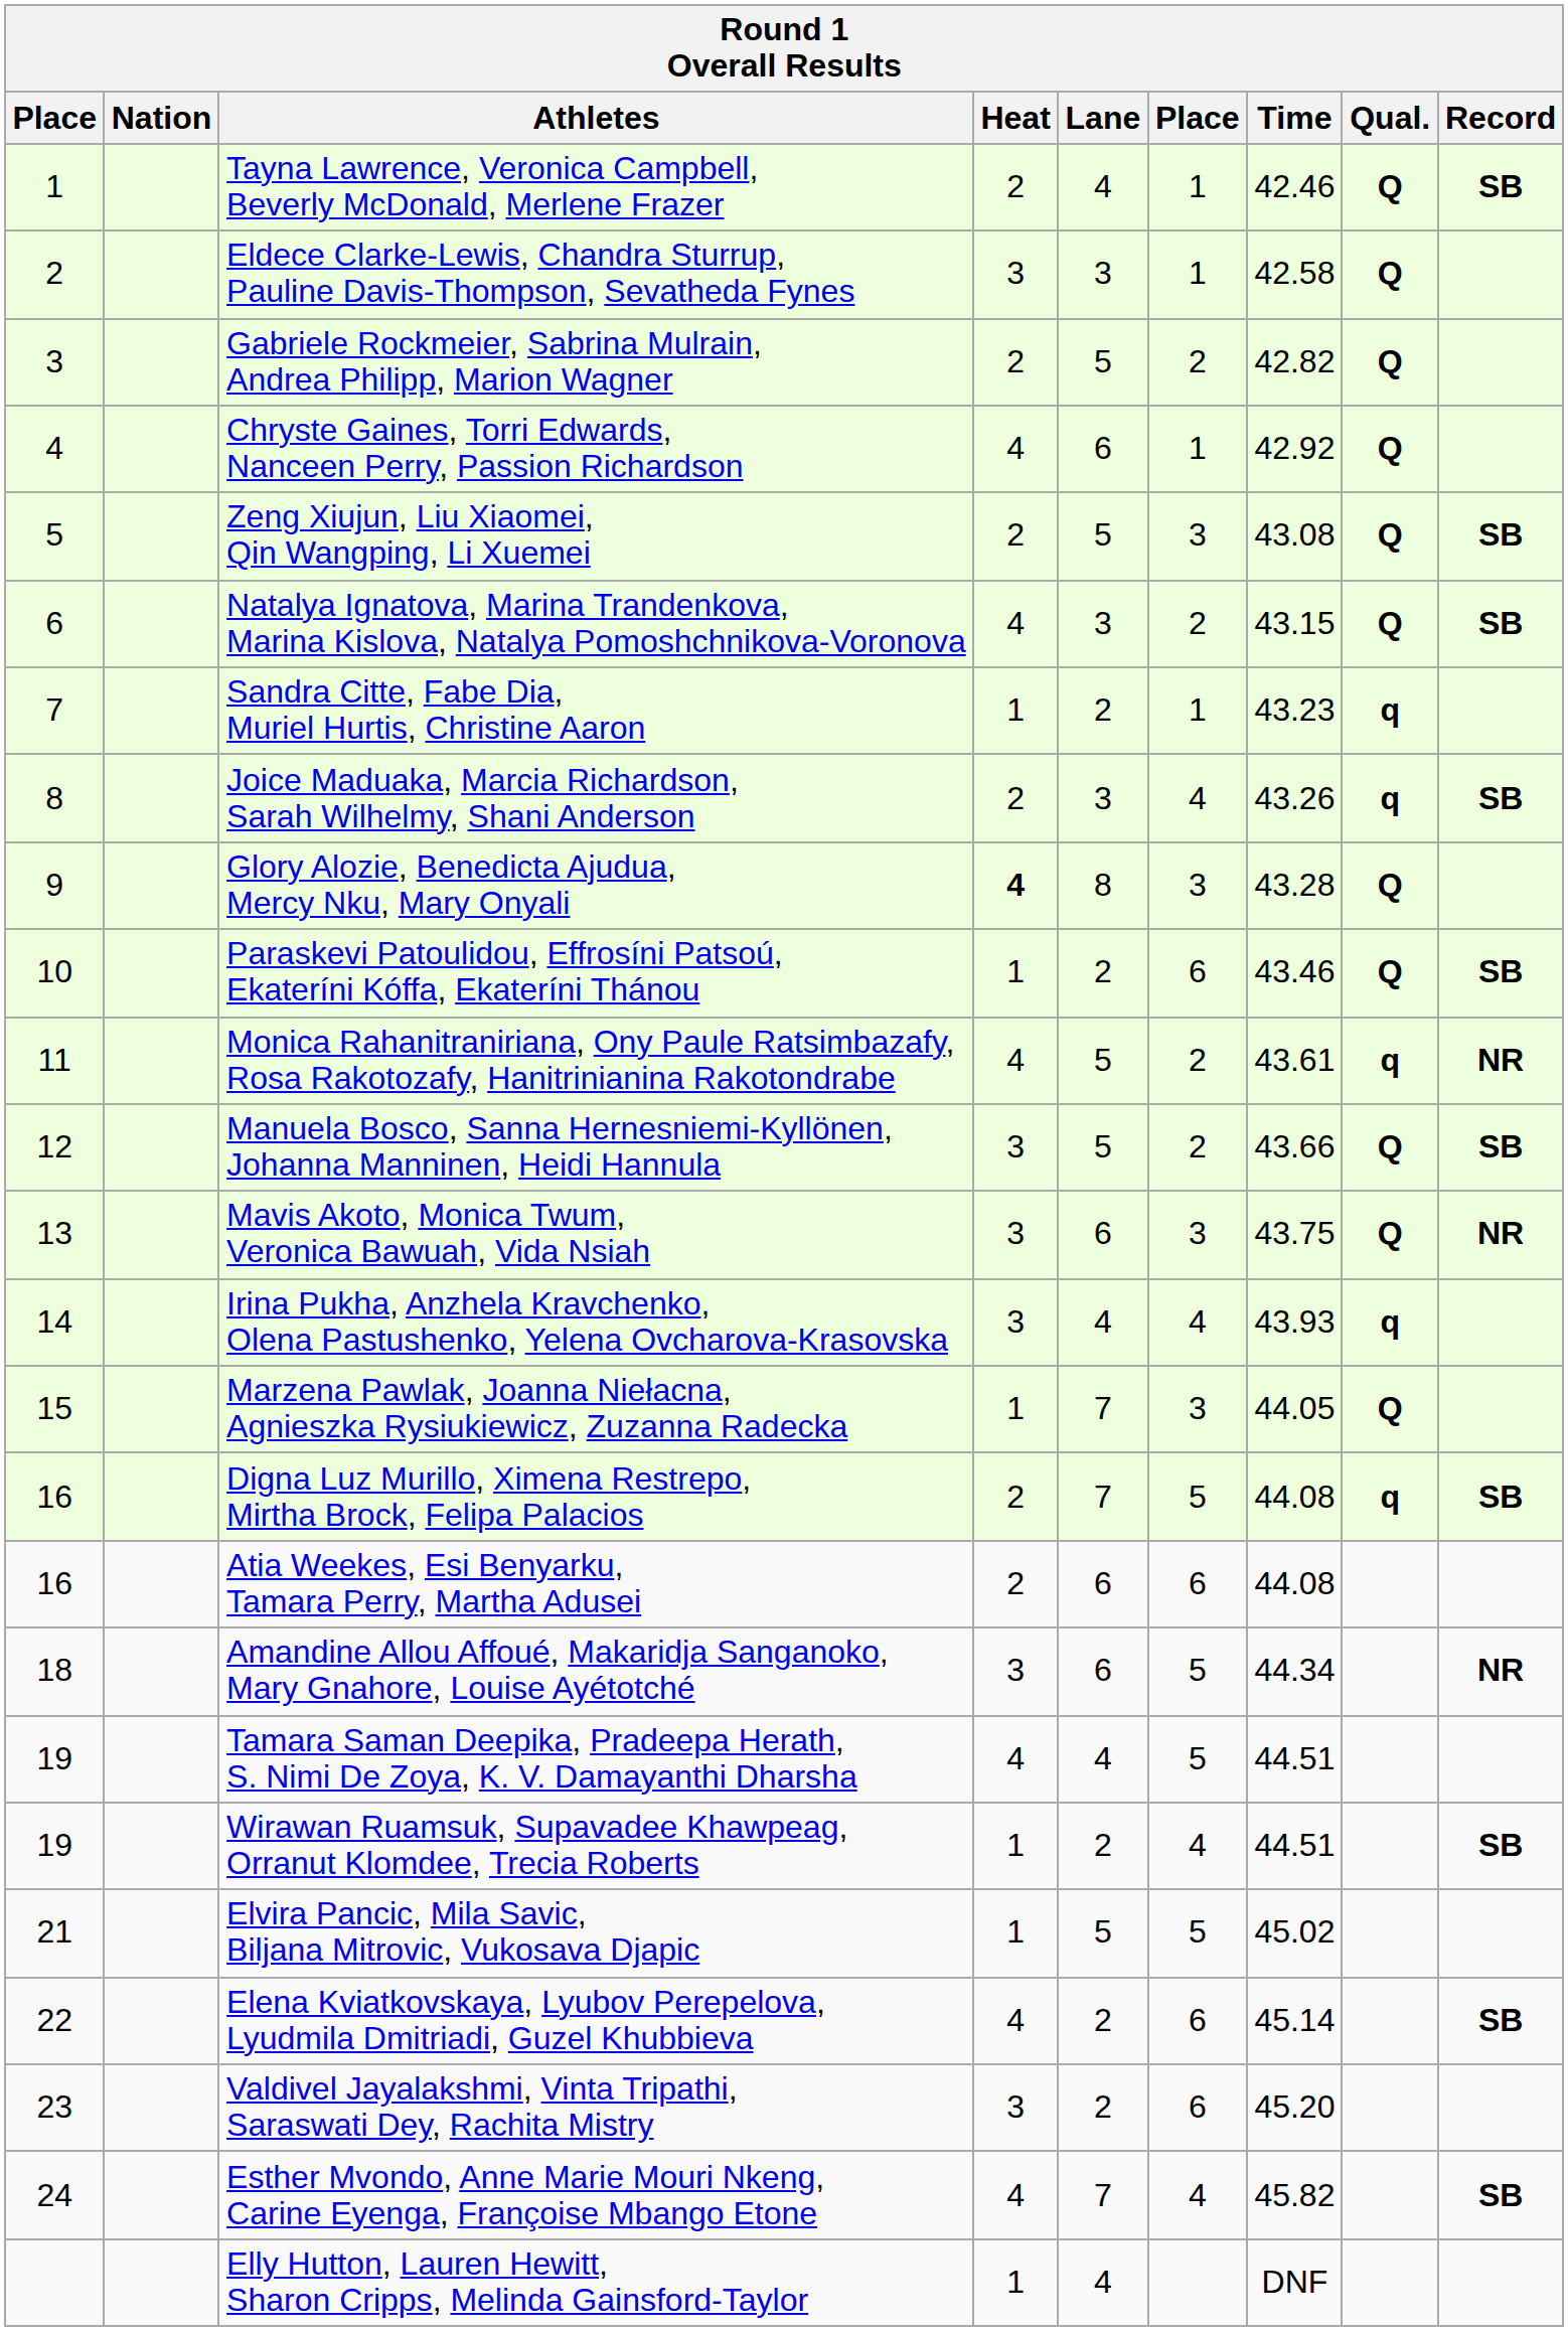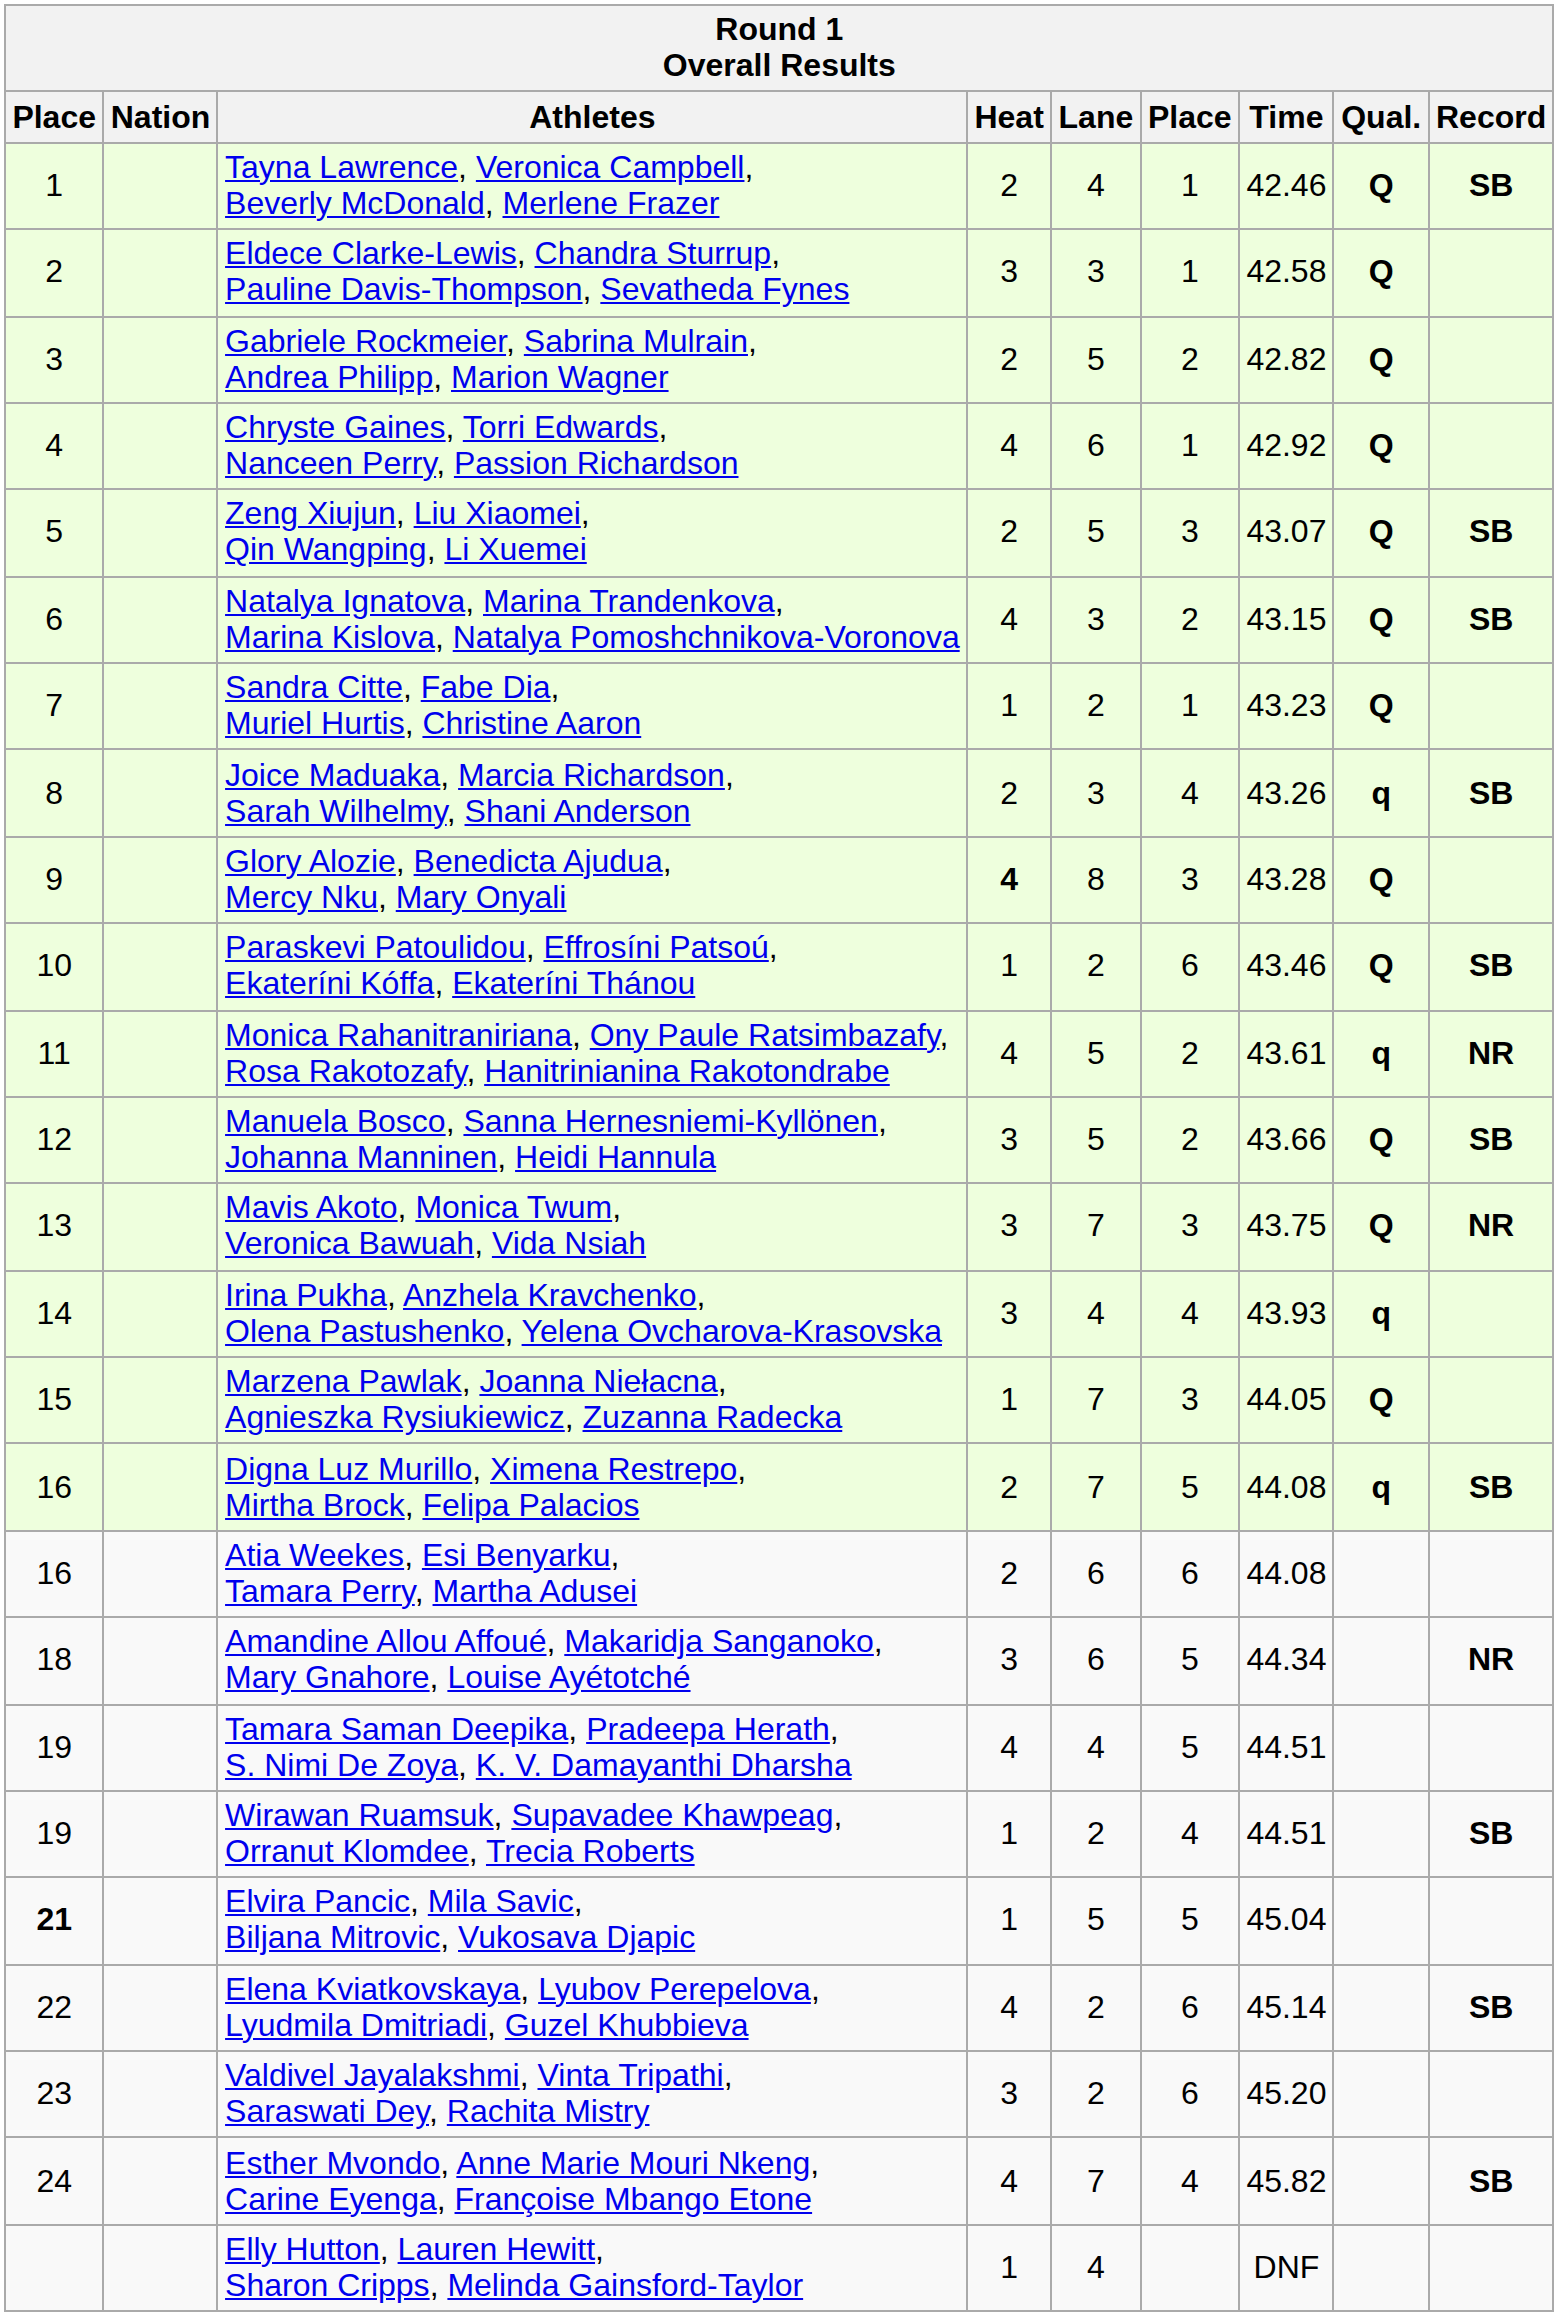 <table class="wikitable sortable">
 <tr>
 <th colspan=9>Round 1 <br> Overall Results</th>
 </tr>
 <tr>
 <th>Place</th>
 <th>Nation</th>
 <th>Athletes</th>
 <th>Heat</th>
 <th>Lane</th>
 <th>Place</th>
 <th>Time</th>
 <th>Qual.</th>
 <th>Record</th>
 </tr>
 <tr bgcolor = "eeffdd">
 <td align=center>1</td>
 <td align=left></td>
 <td align=left><a href='#'>Tayna Lawrence</a>, <a href='#'>Veronica Campbell</a>,<br><a href='#'>Beverly McDonald</a>, <a href='#'>Merlene Frazer</a></td>
 <td align=center>2</td>
 <td align=center>4</td>
 <td align=center>1</td>
 <td align=center>42.46</td>
 <td align=center><strong>Q</strong></td>
 <td align=center><strong>SB</strong></td>
 </tr>
 <tr bgcolor = "eeffdd">
 <td align=center>2</td>
 <td align=left></td>
 <td align=left><a href='#'>Eldece Clarke-Lewis</a>, <a href='#'>Chandra Sturrup</a>,<br><a href='#'>Pauline Davis-Thompson</a>, <a href='#'>Sevatheda Fynes</a></td>
 <td align=center>3</td>
 <td align=center>3</td>
 <td align=center>1</td>
 <td align=center>42.58</td>
 <td align=center><strong>Q</strong></td>
 <td align=center></td>
 </tr>
 <tr bgcolor = "eeffdd">
 <td align=center>3</td>
 <td align=left></td>
 <td align=left><a href='#'>Gabriele Rockmeier</a>, <a href='#'>Sabrina Mulrain</a>,<br><a href='#'>Andrea Philipp</a>, <a href='#'>Marion Wagner</a></td>
 <td align=center>2</td>
 <td align=center>5</td>
 <td align=center>2</td>
 <td align=center>42.82</td>
 <td align=center><strong>Q</strong></td>
 <td align=center></td>
 </tr>
 <tr bgcolor = "eeffdd">
 <td align=center>4</td>
 <td align=left></td>
 <td align=left><a href='#'>Chryste Gaines</a>, <a href='#'>Torri Edwards</a>,<br><a href='#'>Nanceen Perry</a>, <a href='#'>Passion Richardson</a></td>
 <td align=center>4</td>
 <td align=center>6</td>
 <td align=center>1</td>
 <td align=center>42.92</td>
 <td align=center><strong>Q</strong></td>
 <td align=center></td>
 </tr>
 <tr bgcolor = "eeffdd">
 <td align=center>5</td>
 <td align=left></td>
 <td align=left><a href='#'>Zeng Xiujun</a>, <a href='#'>Liu Xiaomei</a>,<br><a href='#'>Qin Wangping</a>, <a href='#'>Li Xuemei</a></td>
 <td align=center>2</td>
 <td align=center>5</td>
 <td align=center>3</td>
-<td align=center>43.08</td>
+<td align=center>43.07</td>
 <td align=center><strong>Q</strong></td>
 <td align=center><strong>SB</strong></td>
 </tr>
 <tr bgcolor = "eeffdd">
 <td align=center>6</td>
 <td align=left></td>
 <td align=left><a href='#'>Natalya Ignatova</a>, <a href='#'>Marina Trandenkova</a>,<br><a href='#'>Marina Kislova</a>, <a href='#'>Natalya Pomoshchnikova-Voronova</a></td>
 <td align=center>4</td>
 <td align=center>3</td>
 <td align=center>2</td>
 <td align=center>43.15</td>
 <td align=center><strong>Q</strong></td>
 <td align=center><strong>SB</strong></td>
 </tr>
 <tr bgcolor = "eeffdd">
 <td align=center>7</td>
 <td align=left></td>
 <td align=left><a href='#'>Sandra Citte</a>, <a href='#'>Fabe Dia</a>,<br><a href='#'>Muriel Hurtis</a>, <a href='#'>Christine Aaron</a></td>
 <td align=center>1</td>
 <td align=center>2</td>
 <td align=center>1</td>
 <td align=center>43.23</td>
-<td align=center><strong>q</strong></td>
+<td align=center><strong>Q</strong></td>
 <td align=center></td>
 </tr>
 <tr bgcolor = "eeffdd">
 <td align=center>8</td>
 <td align=left></td>
 <td align=left><a href='#'>Joice Maduaka</a>, <a href='#'>Marcia Richardson</a>,<br><a href='#'>Sarah Wilhelmy</a>, <a href='#'>Shani Anderson</a></td>
 <td align=center>2</td>
 <td align=center>3</td>
 <td align=center>4</td>
 <td align=center>43.26</td>
 <td align=center><strong>q</strong></td>
 <td align=center><strong>SB</strong></td>
 </tr>
 <tr bgcolor = "eeffdd">
 <td align=center>9</td>
 <td align=left></td>
 <td align=left><a href='#'>Glory Alozie</a>, <a href='#'>Benedicta Ajudua</a>,<br><a href='#'>Mercy Nku</a>, <a href='#'>Mary Onyali</a></td>
 <td align=center><strong>4</strong></td>
 <td align=center>8</td>
 <td align=center>3</td>
 <td align=center>43.28</td>
 <td align=center><strong>Q</strong></td>
 <td align=center></td>
 </tr>
 <tr bgcolor = "eeffdd">
 <td align=center>10</td>
 <td align=left></td>
 <td align=left><a href='#'>Paraskevi Patoulidou</a>, <a href='#'>Effrosíni Patsoú</a>,<br><a href='#'>Ekateríni Kóffa</a>, <a href='#'>Ekateríni Thánou</a></td>
 <td align=center>1</td>
 <td align=center>2</td>
 <td align=center>6</td>
 <td align=center>43.46</td>
 <td align=center><strong>Q</strong></td>
 <td align=center><strong>SB</strong></td>
 </tr>
 <tr bgcolor = "eeffdd">
 <td align=center>11</td>
 <td align=left></td>
 <td align=left><a href='#'>Monica Rahanitraniriana</a>, <a href='#'>Ony Paule Ratsimbazafy</a>,<br><a href='#'>Rosa Rakotozafy</a>, <a href='#'>Hanitrinianina Rakotondrabe</a></td>
 <td align=center>4</td>
 <td align=center>5</td>
 <td align=center>2</td>
 <td align=center>43.61</td>
 <td align=center><strong>q</strong></td>
 <td align=center><strong>NR</strong></td>
 </tr>
 <tr bgcolor = "eeffdd">
 <td align=center>12</td>
 <td align=left></td>
 <td align=left><a href='#'>Manuela Bosco</a>, <a href='#'>Sanna Hernesniemi-Kyllönen</a>,<br><a href='#'>Johanna Manninen</a>, <a href='#'>Heidi Hannula</a></td>
 <td align=center>3</td>
 <td align=center>5</td>
 <td align=center>2</td>
 <td align=center>43.66</td>
 <td align=center><strong>Q</strong></td>
 <td align=center><strong>SB</strong></td>
 </tr>
 <tr bgcolor = "eeffdd">
 <td align=center>13</td>
 <td align=left></td>
 <td align=left><a href='#'>Mavis Akoto</a>, <a href='#'>Monica Twum</a>,<br><a href='#'>Veronica Bawuah</a>, <a href='#'>Vida Nsiah</a></td>
 <td align=center>3</td>
-<td align=center>6</td>
+<td align=center>7</td>
 <td align=center>3</td>
 <td align=center>43.75</td>
 <td align=center><strong>Q</strong></td>
 <td align=center><strong>NR</strong></td>
 </tr>
 <tr bgcolor = "eeffdd">
 <td align=center>14</td>
 <td align=left></td>
 <td align=left><a href='#'>Irina Pukha</a>, <a href='#'>Anzhela Kravchenko</a>,<br><a href='#'>Olena Pastushenko</a>, <a href='#'>Yelena Ovcharova-Krasovska</a></td>
 <td align=center>3</td>
 <td align=center>4</td>
 <td align=center>4</td>
 <td align=center>43.93</td>
 <td align=center><strong>q</strong></td>
 <td align=center></td>
 </tr>
 <tr bgcolor = "eeffdd">
 <td align=center>15</td>
 <td align=left></td>
 <td align=left><a href='#'>Marzena Pawlak</a>, <a href='#'>Joanna Niełacna</a>,<br><a href='#'>Agnieszka Rysiukiewicz</a>, <a href='#'>Zuzanna Radecka</a></td>
 <td align=center>1</td>
 <td align=center>7</td>
 <td align=center>3</td>
 <td align=center>44.05</td>
 <td align=center><strong>Q</strong></td>
 <td align=center></td>
 </tr>
 <tr bgcolor = "eeffdd">
 <td align=center>16</td>
 <td align=left></td>
 <td align=left><a href='#'>Digna Luz Murillo</a>, <a href='#'>Ximena Restrepo</a>,<br><a href='#'>Mirtha Brock</a>, <a href='#'>Felipa Palacios</a></td>
 <td align=center>2</td>
 <td align=center>7</td>
 <td align=center>5</td>
 <td align=center>44.08</td>
 <td align=center><strong>q</strong></td>
 <td align=center><strong>SB</strong></td>
 </tr>
 <tr>
 <td align=center>16</td>
 <td align=left></td>
 <td align=left><a href='#'>Atia Weekes</a>, <a href='#'>Esi Benyarku</a>,<br><a href='#'>Tamara Perry</a>, <a href='#'>Martha Adusei</a></td>
 <td align=center>2</td>
 <td align=center>6</td>
 <td align=center>6</td>
 <td align=center>44.08</td>
 <td align=center></td>
 <td align=center></td>
 </tr>
 <tr>
 <td align=center>18</td>
 <td align=left></td>
 <td align=left><a href='#'>Amandine Allou Affoué</a>, <a href='#'>Makaridja Sanganoko</a>,<br><a href='#'>Mary Gnahore</a>, <a href='#'>Louise Ayétotché</a></td>
 <td align=center>3</td>
 <td align=center>6</td>
 <td align=center>5</td>
 <td align=center>44.34</td>
 <td align=center></td>
 <td align=center><strong>NR </strong></td>
 </tr>
 <tr>
 <td align=center>19</td>
 <td align=left></td>
 <td align=left><a href='#'>Tamara Saman Deepika</a>, <a href='#'>Pradeepa Herath</a>,<br><a href='#'>S. Nimi De Zoya</a>, <a href='#'>K. V. Damayanthi Dharsha</a></td>
 <td align=center>4</td>
 <td align=center>4</td>
 <td align=center>5</td>
 <td align=center>44.51</td>
 <td align=center></td>
 <td align=center></td>
 </tr>
 <tr>
 <td align=center>19</td>
 <td align=left></td>
 <td align=left><a href='#'>Wirawan Ruamsuk</a>, <a href='#'>Supavadee Khawpeag</a>,<br><a href='#'>Orranut Klomdee</a>, <a href='#'>Trecia Roberts</a></td>
 <td align=center>1</td>
 <td align=center>2</td>
 <td align=center>4</td>
 <td align=center>44.51</td>
 <td align=center></td>
 <td align=center><strong>SB</strong></td>
 </tr>
 <tr>
-<td align=center>21</td>
+<td align=center><strong>21</strong></td>
 <td align=left></td>
 <td align=left><a href='#'>Elvira Pancic</a>, <a href='#'>Mila Savic</a>,<br><a href='#'>Biljana Mitrovic</a>, <a href='#'>Vukosava Djapic</a></td>
 <td align=center>1</td>
 <td align=center>5</td>
 <td align=center>5</td>
-<td align=center>45.02</td>
+<td align=center>45.04</td>
 <td align=center></td>
 <td align=center></td>
 </tr>
 <tr>
 <td align=center>22</td>
 <td align=left></td>
 <td align=left><a href='#'>Elena Kviatkovskaya</a>, <a href='#'>Lyubov Perepelova</a>,<br><a href='#'>Lyudmila Dmitriadi</a>, <a href='#'>Guzel Khubbieva</a></td>
 <td align=center>4</td>
 <td align=center>2</td>
 <td align=center>6</td>
 <td align=center>45.14</td>
 <td align=center></td>
 <td align=center><strong>SB</strong></td>
 </tr>
 <tr>
 <td align=center>23</td>
 <td align=left></td>
 <td align=left><a href='#'>Valdivel Jayalakshmi</a>, <a href='#'>Vinta Tripathi</a>,<br><a href='#'>Saraswati Dey</a>, <a href='#'>Rachita Mistry</a></td>
 <td align=center>3</td>
 <td align=center>2</td>
 <td align=center>6</td>
 <td align=center>45.20</td>
 <td align=center></td>
 <td align=center></td>
 </tr>
 <tr>
 <td align=center>24</td>
 <td align=left></td>
 <td align=left><a href='#'>Esther Mvondo</a>, <a href='#'>Anne Marie Mouri Nkeng</a>,<br><a href='#'>Carine Eyenga</a>, <a href='#'>Françoise Mbango Etone</a></td>
 <td align=center>4</td>
 <td align=center>7</td>
 <td align=center>4</td>
 <td align=center>45.82</td>
 <td align=center></td>
 <td align=center><strong>SB</strong></td>
 </tr>
 <tr>
 <td align=center></td>
 <td align=left></td>
 <td align=left><a href='#'>Elly Hutton</a>, <a href='#'>Lauren Hewitt</a>,<br><a href='#'>Sharon Cripps</a>, <a href='#'>Melinda Gainsford-Taylor</a></td>
 <td align=center>1</td>
 <td align=center>4</td>
 <td align=center></td>
 <td align=center>DNF</td>
 <td align=center></td>
 <td align=center></td>
 </tr>
 </table>
